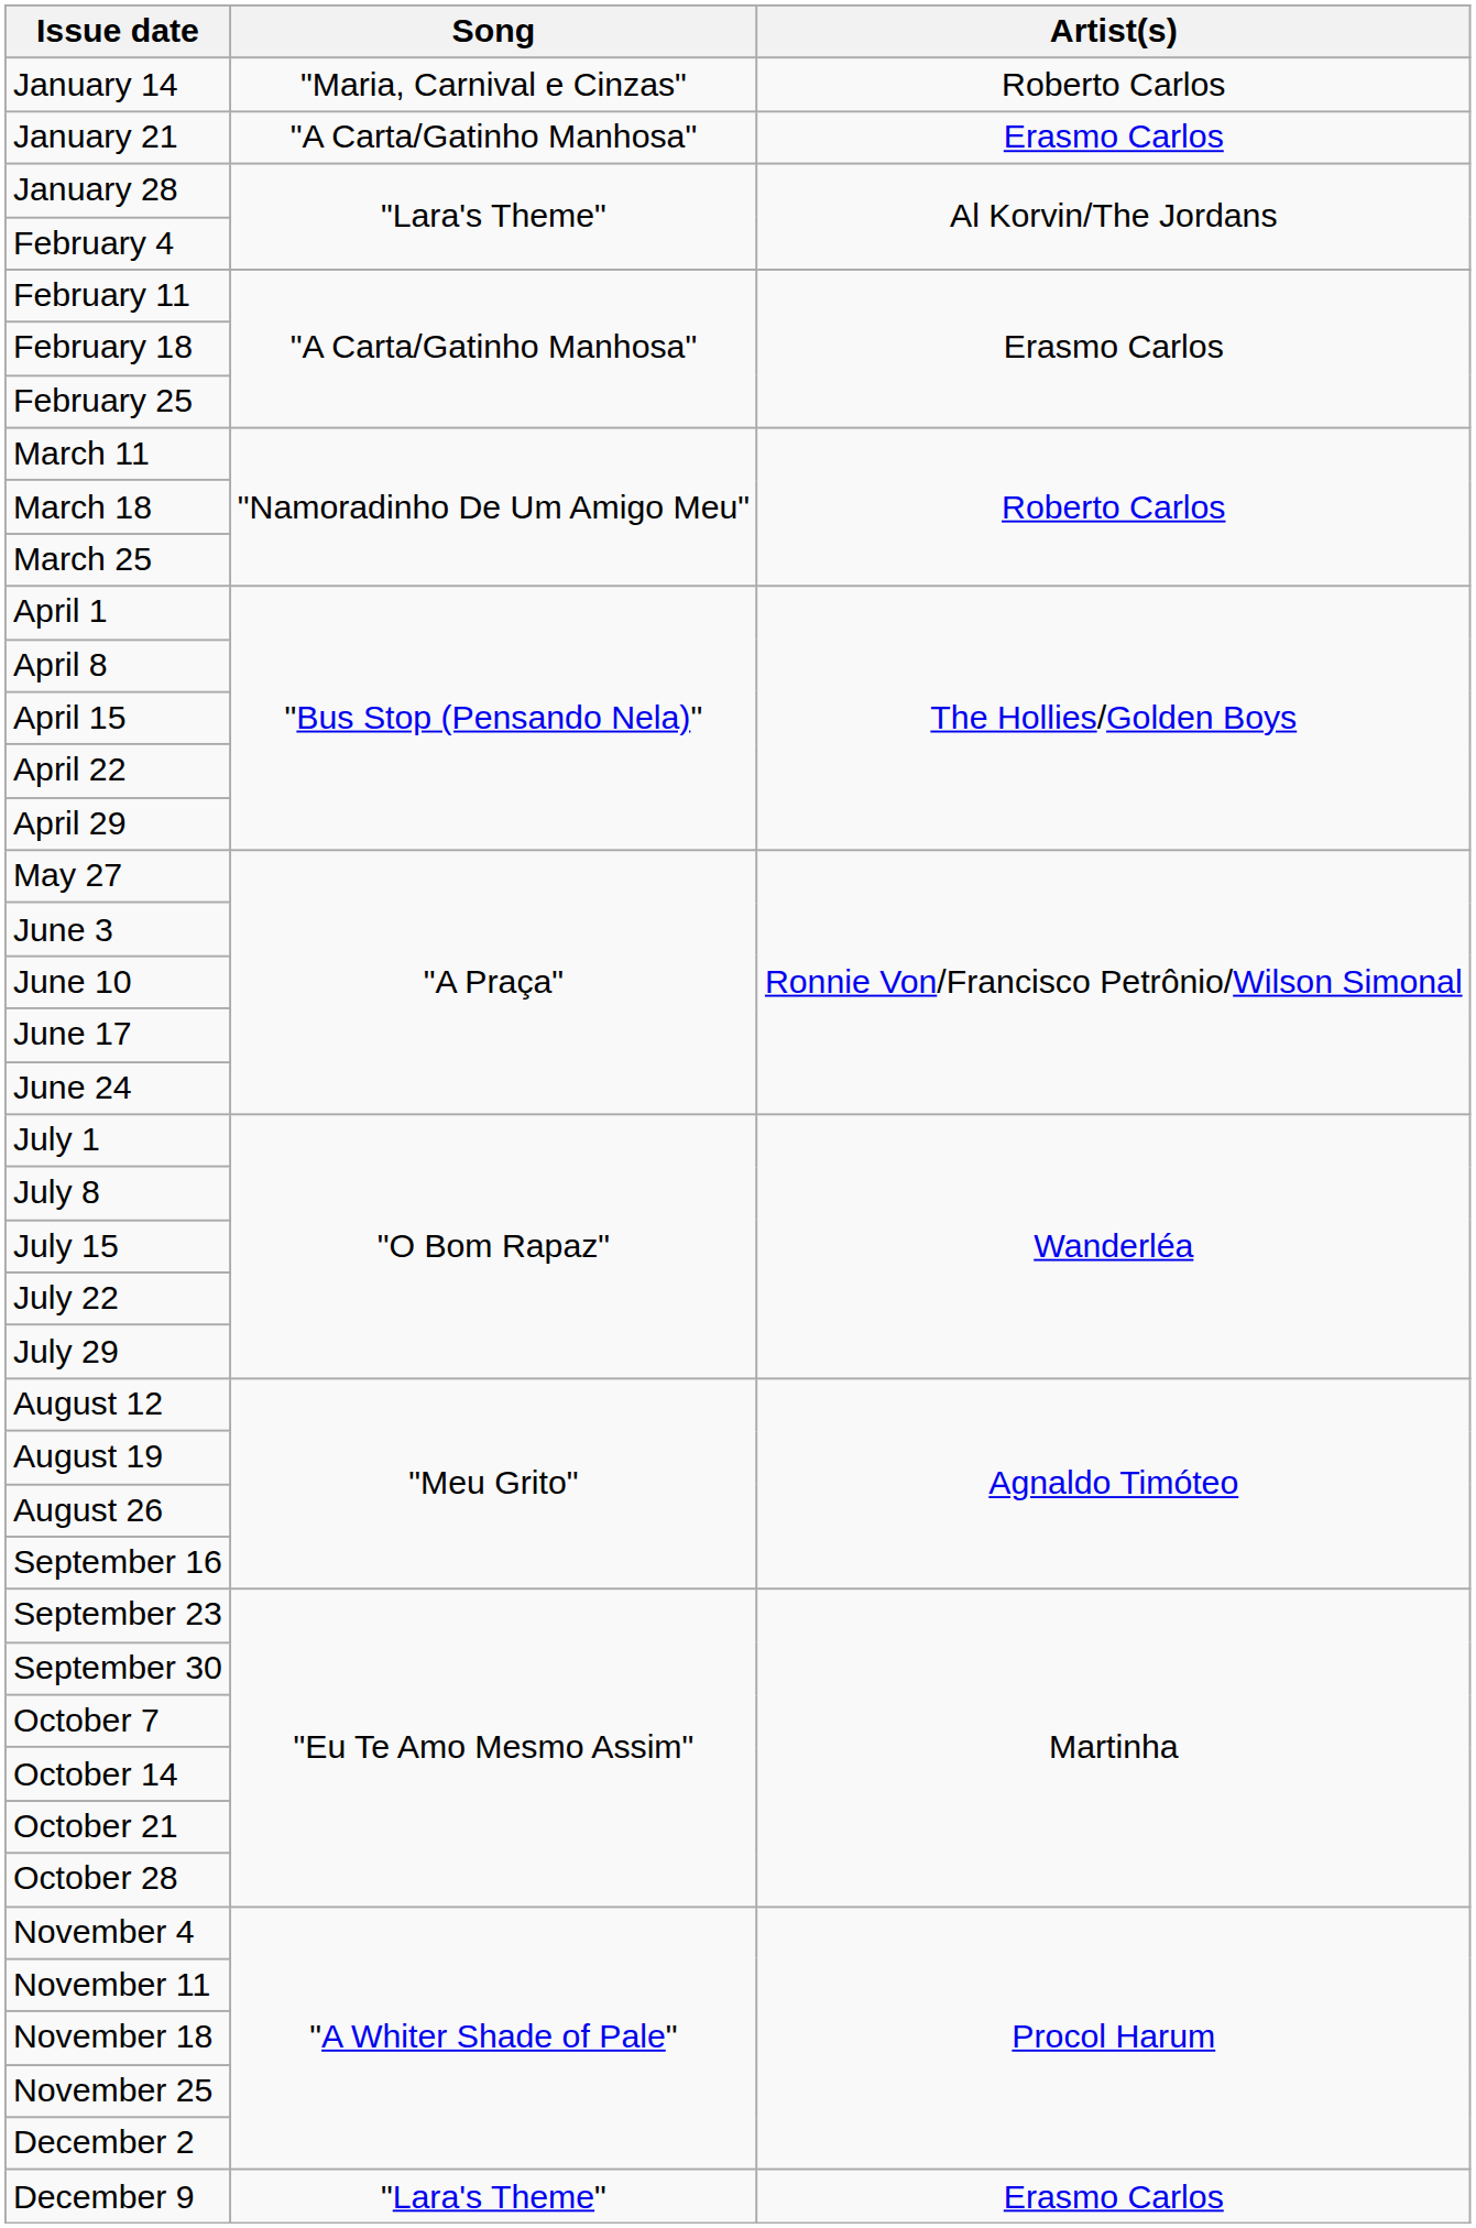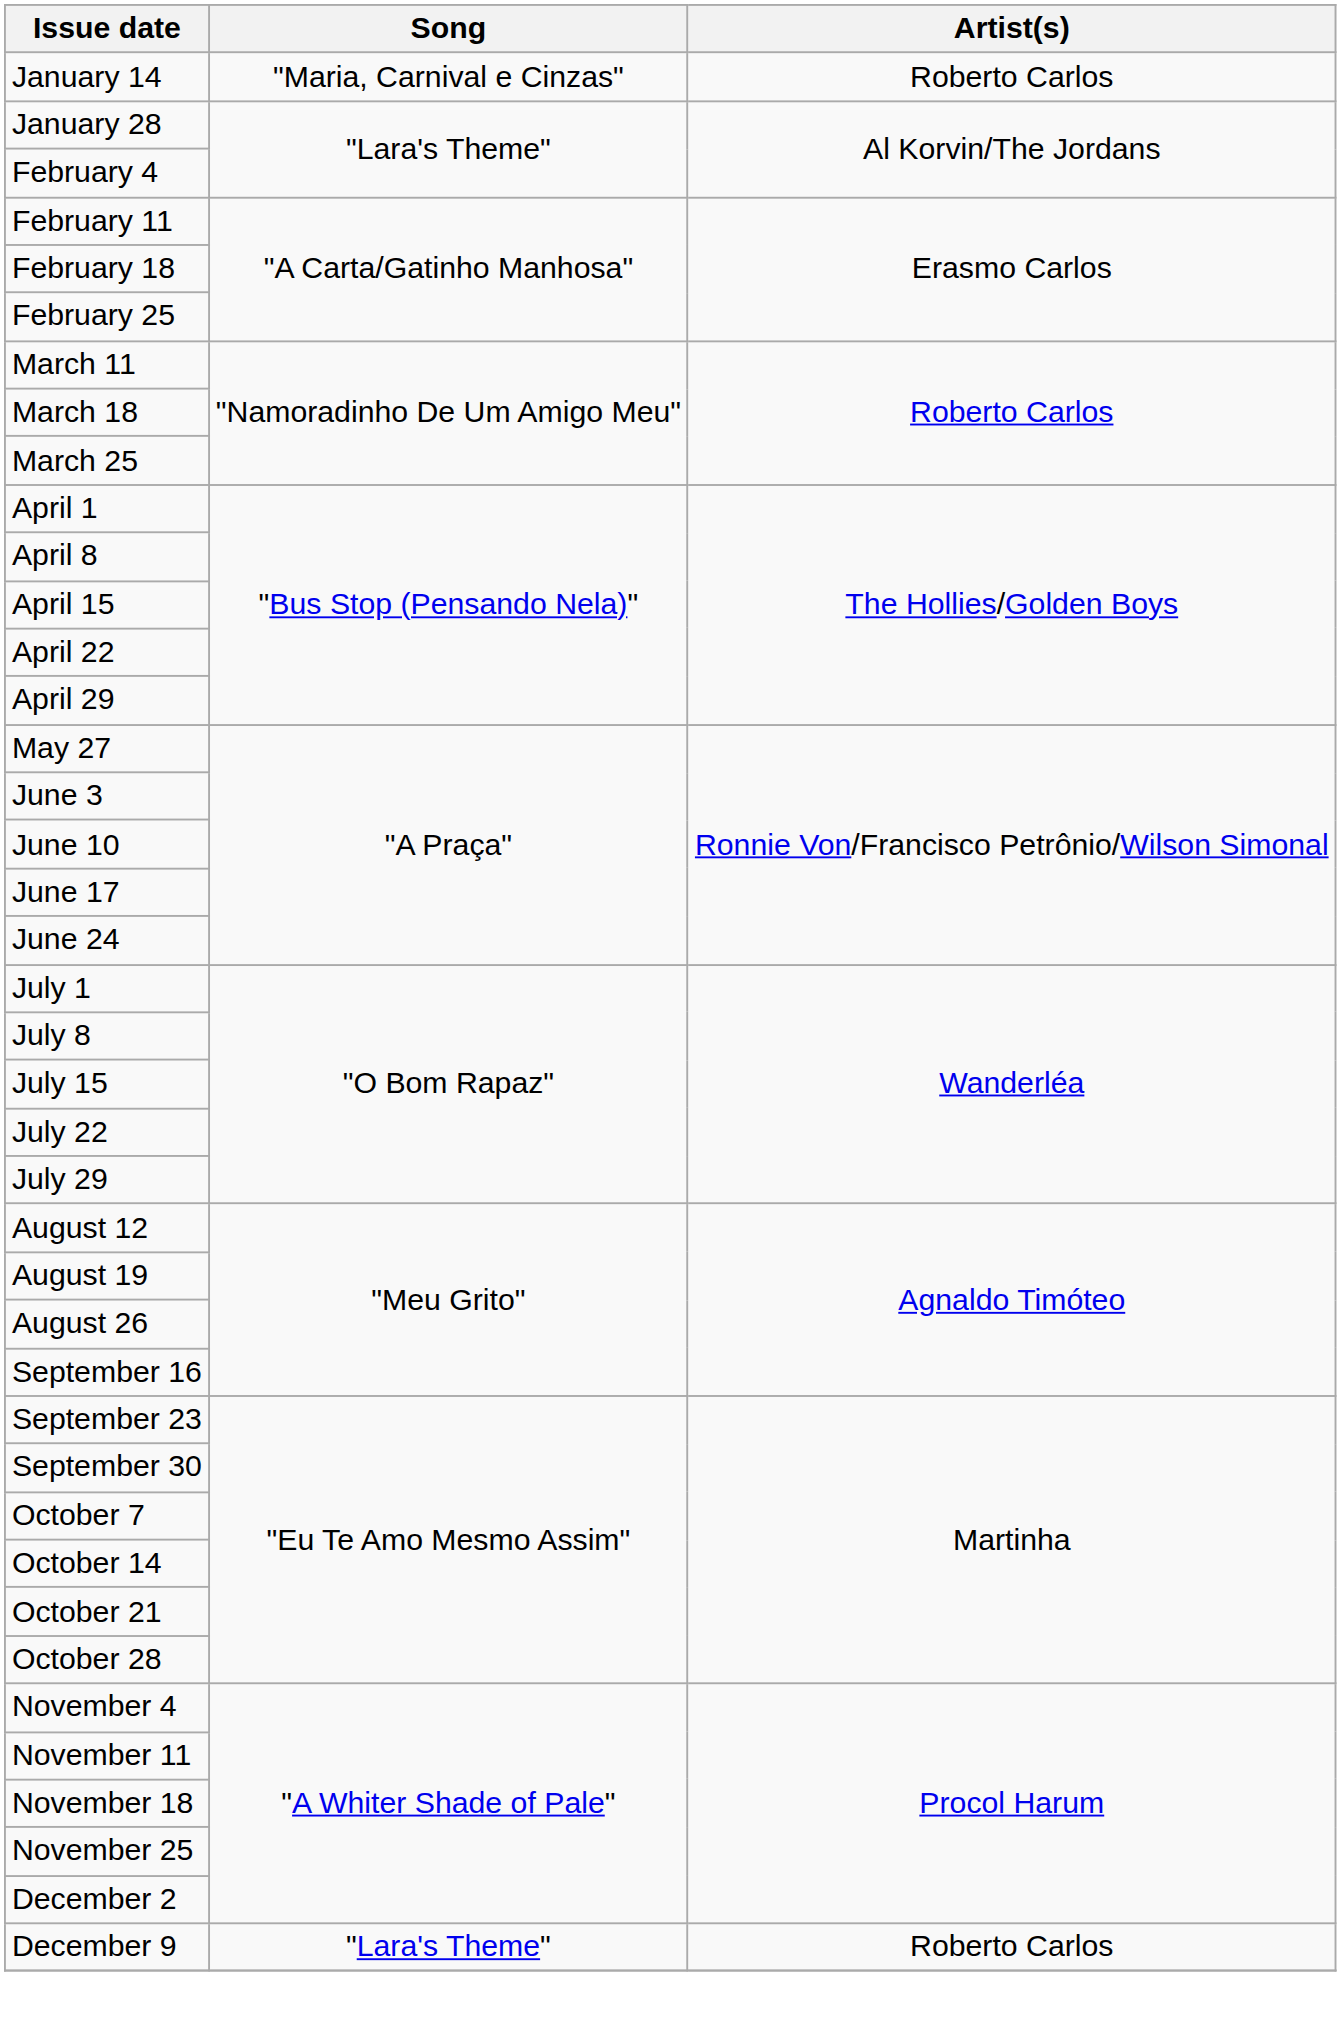 <table class="wikitable">
 <tr>
 <th>Issue date</th>
 <th>Song</th>
 <th>Artist(s)</th>
 </tr>
 <tr>
 <td>January 14</td>
 <td align="center" rowspan="1">"Maria, Carnival e Cinzas"</td>
 <td align="center" rowspan="1">Roberto Carlos</td>
-</tr>
-<tr>
-<td>January 21</td>
-<td align="center" rowspan="1">"A Carta/Gatinho Manhosa"</td>
-<td align="center" rowspan="1"><a href='#'>Erasmo Carlos</a></td>
 </tr>
 <tr>
 <td>January 28</td>
 <td align="center" rowspan="2">"Lara's Theme"</td>
 <td align="center" rowspan="2">Al Korvin/The Jordans</td>
 </tr>
 <tr>
 <td>February 4</td>
 </tr>
 <tr>
 <td>February 11</td>
 <td align="center" rowspan="3">"A Carta/Gatinho Manhosa"</td>
 <td align="center" rowspan="3">Erasmo Carlos</td>
 </tr>
 <tr>
 <td>February 18</td>
 </tr>
 <tr>
 <td>February 25</td>
 </tr>
 <tr>
 <td>March 11</td>
 <td align="center" rowspan="3">"Namoradinho De Um Amigo Meu"</td>
 <td align="center" rowspan="3"><a href='#'>Roberto Carlos</a></td>
 </tr>
 <tr>
 <td>March 18</td>
 </tr>
 <tr>
 <td>March 25</td>
 </tr>
 <tr>
 <td>April 1</td>
 <td align="center" rowspan="5">"<a href='#'>Bus Stop (Pensando Nela)</a>"</td>
 <td align="center" rowspan="5"><a href='#'>The Hollies</a>/<a href='#'>Golden Boys</a></td>
 </tr>
 <tr>
 <td>April 8</td>
 </tr>
 <tr>
 <td>April 15</td>
 </tr>
 <tr>
 <td>April 22</td>
 </tr>
 <tr>
 <td>April 29</td>
 </tr>
 <tr>
 <td>May 27</td>
 <td align="center" rowspan="5">"A Praça"</td>
 <td align="center" rowspan="5"><a href='#'>Ronnie Von</a>/Francisco Petrônio/<a href='#'>Wilson Simonal</a></td>
 </tr>
 <tr>
 <td>June 3</td>
 </tr>
 <tr>
 <td>June 10</td>
 </tr>
 <tr>
 <td>June 17</td>
 </tr>
 <tr>
 <td>June 24</td>
 </tr>
 <tr>
 <td>July 1</td>
 <td align="center" rowspan="5">"O Bom Rapaz"</td>
 <td align="center" rowspan="5"><a href='#'>Wanderléa</a></td>
 </tr>
 <tr>
 <td>July 8</td>
 </tr>
 <tr>
 <td>July 15</td>
 </tr>
 <tr>
 <td>July 22</td>
 </tr>
 <tr>
 <td>July 29</td>
 </tr>
 <tr>
 <td>August 12</td>
 <td align="center" rowspan="4">"Meu Grito"</td>
 <td align="center" rowspan="4"><a href='#'>Agnaldo Timóteo</a></td>
 </tr>
 <tr>
 <td>August 19</td>
 </tr>
 <tr>
 <td>August 26</td>
 </tr>
 <tr>
 <td>September 16</td>
 </tr>
 <tr>
 <td>September 23</td>
 <td align="center" rowspan="6">"Eu Te Amo Mesmo Assim"</td>
 <td align="center" rowspan="6">Martinha</td>
 </tr>
 <tr>
 <td>September 30</td>
 </tr>
 <tr>
 <td>October 7</td>
 </tr>
 <tr>
 <td>October 14</td>
 </tr>
 <tr>
 <td>October 21</td>
 </tr>
 <tr>
 <td>October 28</td>
 </tr>
 <tr>
 <td>November 4</td>
 <td align="center" rowspan="5">"<a href='#'>A Whiter Shade of Pale</a>"</td>
 <td align="center" rowspan="5"><a href='#'>Procol Harum</a></td>
 </tr>
 <tr>
 <td>November 11</td>
 </tr>
 <tr>
 <td>November 18</td>
 </tr>
 <tr>
 <td>November 25</td>
 </tr>
 <tr>
 <td>December 2</td>
 </tr>
 <tr>
 <td>December 9</td>
 <td align="center" rowspan="1">"<a href='#'>Lara's Theme</a>"</td>
-<td align="center" rowspan="1"><a href='#'>Erasmo Carlos</a></td>
+<td align="center" rowspan="1">Roberto Carlos</td>
 </tr>
 <tr>
 </tr>
 </table>
